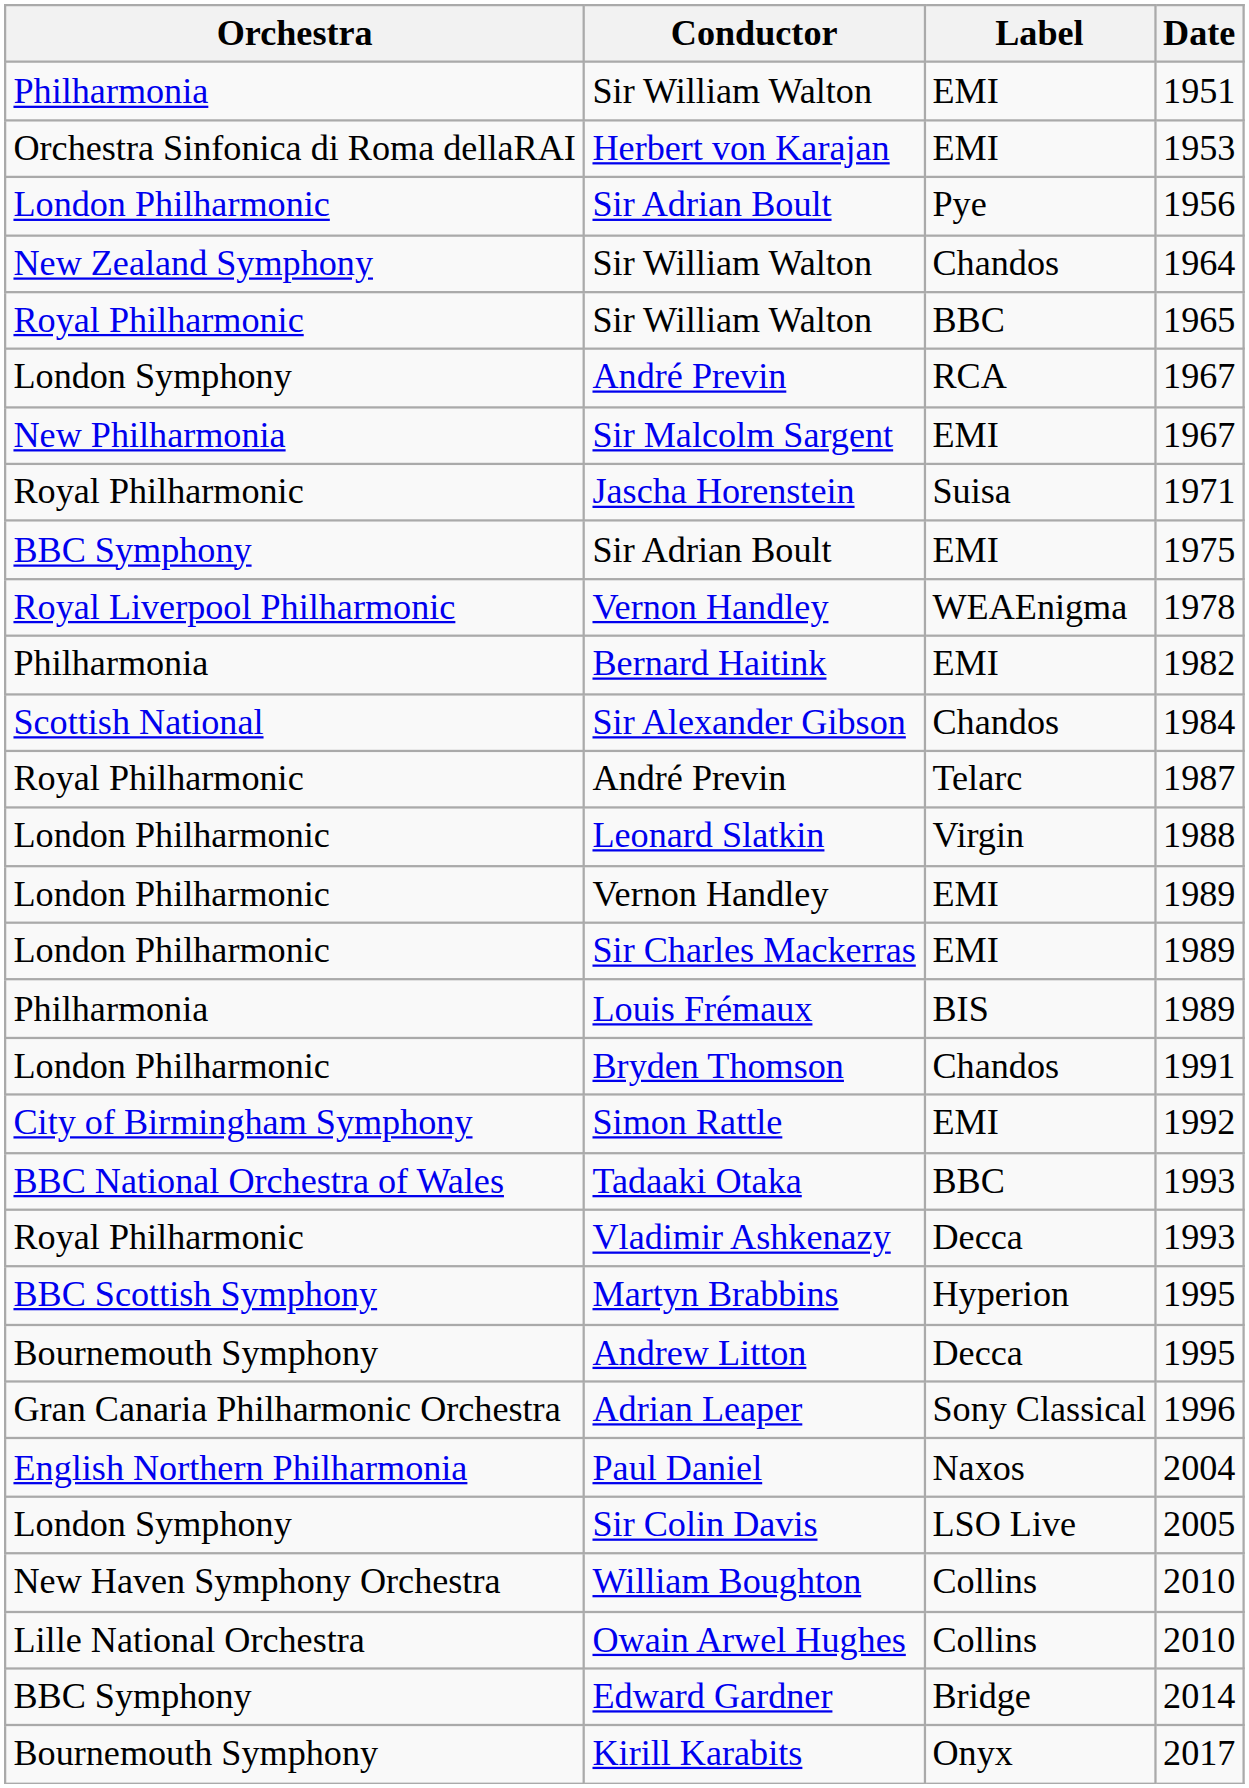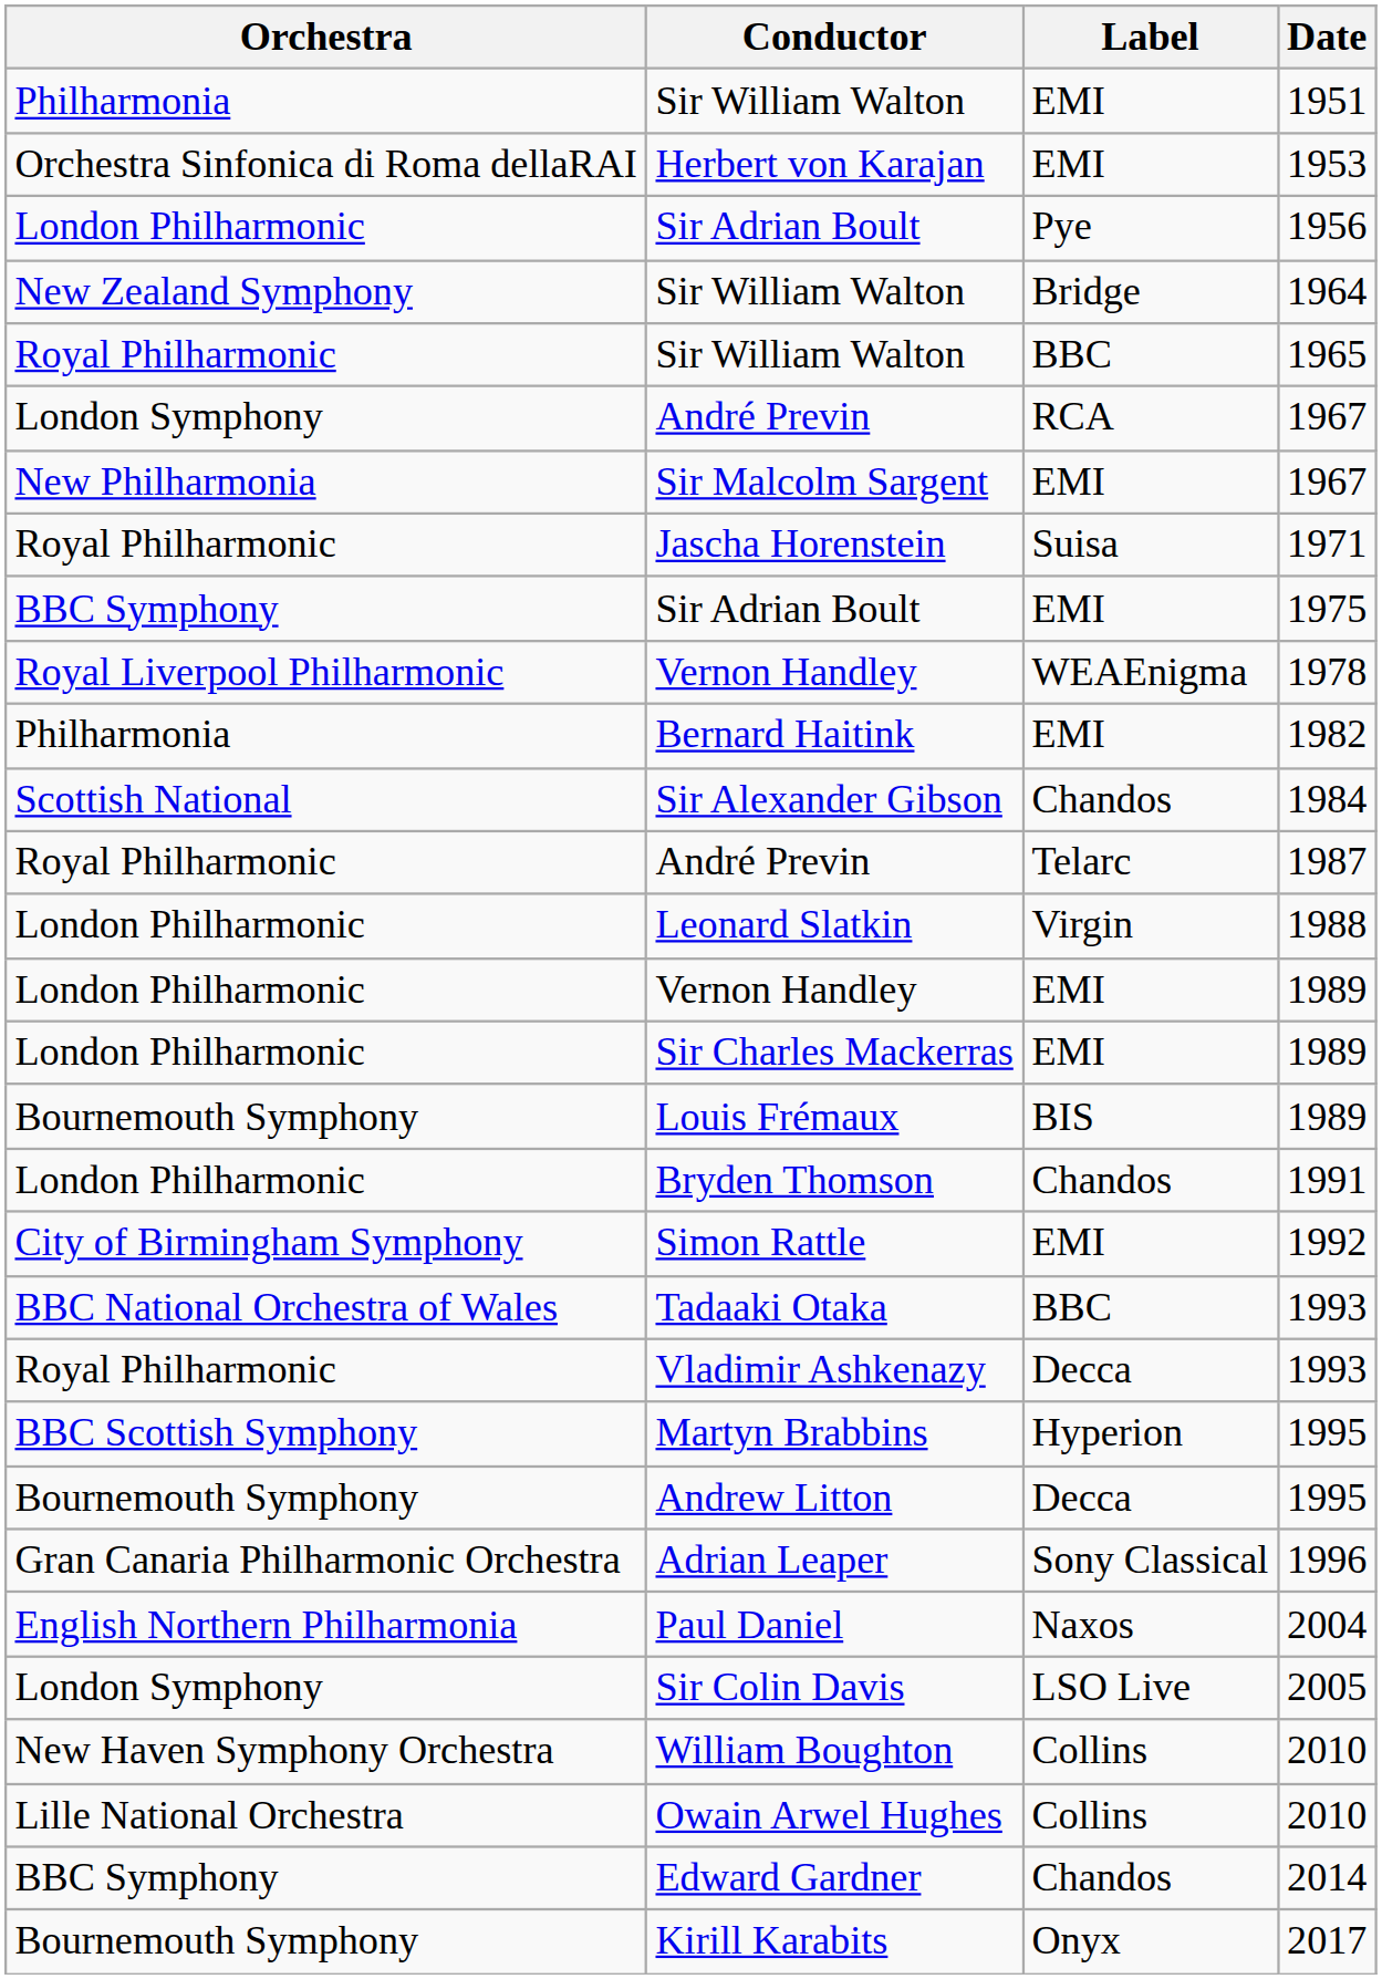 <table class="wikitable sortable plainrowheaders" style="text-align: left; margin-right: 0;">
 <tr>
 <th scope="col">Orchestra</th>
 <th scope="col">Conductor</th>
 <th scope="col">Label</th>
 <th scope="col">Date</th>
 </tr>
 <tr>
 <td><a href='#'>Philharmonia</a></td>
 <td data-sort-value="Walton">Sir William Walton</td>
 <td>EMI</td>
 <td>1951</td>
 </tr>
 <tr>
 <td>Orchestra Sinfonica di Roma dellaRAI</td>
 <td data-sort-value="Karajan"><a href='#'>Herbert von Karajan</a></td>
 <td>EMI</td>
 <td>1953</td>
 </tr>
 <tr>
 <td><a href='#'>London Philharmonic</a></td>
 <td data-sort-value="Boult"><a href='#'>Sir Adrian Boult</a></td>
 <td>Pye</td>
 <td>1956</td>
 </tr>
 <tr>
 <td><a href='#'>New Zealand Symphony</a></td>
 <td data-sort-value="Walton">Sir William Walton</td>
-<td>Chandos</td>
+<td>Bridge</td>
 <td>1964</td>
 </tr>
 <tr>
 <td><a href='#'>Royal Philharmonic</a></td>
 <td data-sort-value="Walton">Sir William Walton</td>
 <td>BBC</td>
 <td>1965</td>
 </tr>
 <tr>
 <td>London Symphony</td>
 <td data-sort-value="Previn"><a href='#'>André Previn</a></td>
 <td>RCA</td>
 <td>1967</td>
 </tr>
 <tr>
 <td><a href='#'>New Philharmonia</a></td>
 <td data-sort-value="Sargent"><a href='#'>Sir Malcolm Sargent</a></td>
 <td>EMI</td>
 <td>1967</td>
 </tr>
 <tr>
 <td>Royal Philharmonic</td>
 <td data-sort-value="Horenstein"><a href='#'>Jascha Horenstein</a></td>
 <td>Suisa</td>
 <td>1971</td>
 </tr>
 <tr>
 <td><a href='#'>BBC Symphony</a></td>
 <td data-sort-value="Boult">Sir Adrian Boult</td>
 <td>EMI</td>
 <td>1975</td>
 </tr>
 <tr>
 <td><a href='#'>Royal Liverpool Philharmonic</a></td>
 <td data-sort-value="Handley"><a href='#'>Vernon Handley</a></td>
 <td>WEAEnigma</td>
 <td>1978</td>
 </tr>
 <tr>
 <td>Philharmonia</td>
 <td data-sort-value="Haitink"><a href='#'>Bernard Haitink</a></td>
 <td>EMI</td>
 <td>1982</td>
 </tr>
 <tr>
 <td><a href='#'>Scottish National</a></td>
 <td data-sort-value="Gibson"><a href='#'>Sir Alexander Gibson</a></td>
 <td>Chandos</td>
 <td>1984</td>
 </tr>
 <tr>
 <td>Royal Philharmonic</td>
 <td data-sort-value="Previn">André Previn</td>
 <td>Telarc</td>
 <td>1987</td>
 </tr>
 <tr>
 <td>London Philharmonic</td>
 <td data-sort-value="Slatkin"><a href='#'>Leonard Slatkin</a></td>
 <td>Virgin</td>
 <td>1988</td>
 </tr>
 <tr>
 <td>London Philharmonic</td>
 <td data-sort-value="Handley">Vernon Handley</td>
 <td>EMI</td>
 <td>1989</td>
 </tr>
 <tr>
 <td>London Philharmonic</td>
 <td data-sort-value="Mackerras"><a href='#'>Sir Charles Mackerras</a></td>
 <td>EMI</td>
 <td>1989</td>
 </tr>
 <tr>
-<td>Philharmonia</td>
+<td>Bournemouth Symphony</td>
 <td data-sort-value="Fremaux"><a href='#'>Louis Frémaux</a></td>
 <td>BIS</td>
 <td>1989</td>
 </tr>
 <tr>
 <td>London Philharmonic</td>
 <td data-sort-value="Thomson"><a href='#'>Bryden Thomson</a></td>
 <td>Chandos</td>
 <td>1991</td>
 </tr>
 <tr>
 <td><a href='#'>City of Birmingham Symphony</a></td>
 <td data-sort-value="Rattle"><a href='#'>Simon Rattle</a></td>
 <td>EMI</td>
 <td>1992</td>
 </tr>
 <tr>
 <td><a href='#'>BBC National Orchestra of Wales</a></td>
 <td data-sort-value="Otaka"><a href='#'>Tadaaki Otaka</a></td>
 <td>BBC</td>
 <td>1993</td>
 </tr>
 <tr>
 <td>Royal Philharmonic</td>
 <td data-sort-value="Askhenazy"><a href='#'>Vladimir Ashkenazy</a></td>
 <td>Decca</td>
 <td>1993</td>
 </tr>
 <tr>
 <td><a href='#'>BBC Scottish Symphony</a></td>
 <td data-sort-value="Brabbins"><a href='#'>Martyn Brabbins</a></td>
 <td>Hyperion</td>
 <td>1995</td>
 </tr>
 <tr>
 <td>Bournemouth Symphony</td>
 <td data-sort-value="Lytton"><a href='#'>Andrew Litton</a></td>
 <td>Decca</td>
 <td>1995</td>
 </tr>
 <tr>
 <td>Gran Canaria Philharmonic Orchestra</td>
 <td data-sort-value="Leaper"><a href='#'>Adrian Leaper</a></td>
 <td>Sony Classical</td>
 <td>1996</td>
 </tr>
 <tr>
 <td><a href='#'>English Northern Philharmonia</a></td>
 <td data-sort-value="Daniel"><a href='#'>Paul Daniel</a></td>
 <td>Naxos</td>
 <td>2004</td>
 </tr>
 <tr>
 <td>London Symphony</td>
 <td data-sort-value="Davis"><a href='#'>Sir Colin Davis</a></td>
 <td>LSO Live</td>
 <td>2005</td>
 </tr>
 <tr>
 <td>New Haven Symphony Orchestra</td>
 <td data-sort-value="Boughton"><a href='#'>William Boughton</a></td>
 <td>Collins</td>
 <td>2010</td>
 </tr>
 <tr>
 <td>Lille National Orchestra</td>
 <td data-sort-value="Hughes"><a href='#'>Owain Arwel Hughes</a></td>
 <td>Collins</td>
 <td>2010</td>
 </tr>
 <tr>
 <td>BBC Symphony</td>
 <td data-sort-value="Gardner"><a href='#'>Edward Gardner</a></td>
-<td>Bridge</td>
+<td>Chandos</td>
 <td>2014</td>
 </tr>
 <tr>
 <td>Bournemouth Symphony</td>
 <td data-sort-value="Karabits"><a href='#'>Kirill Karabits</a></td>
 <td>Onyx</td>
 <td>2017</td>
 </tr>
 </table>
